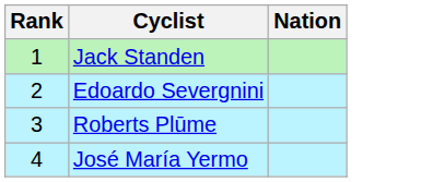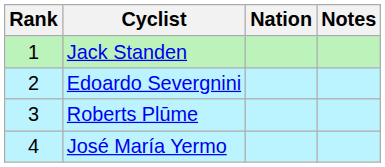 <table class="wikitable sortable" style="text-align:center;">
 <tr>
 <th>Rank</th>
 <th>Cyclist</th>
 <th>Nation</th>
+<th>Notes</th>
 </tr>
 <tr bgcolor=bbf3bb>
 <td>1</td>
 <td align=left><a href='#'>Jack Standen</a></td>
 <td align=left></td>
+<td></td>
 </tr>
 <tr bgcolor=bbf3ff>
 <td>2</td>
 <td align=left><a href='#'>Edoardo Severgnini</a></td>
 <td align=left></td>
+<td></td>
 </tr>
 <tr bgcolor=bbf3ff>
 <td>3</td>
 <td align=left><a href='#'>Roberts Plūme</a></td>
 <td align=left></td>
+<td></td>
 </tr>
 <tr bgcolor=bbf3ff>
 <td>4</td>
 <td align=left><a href='#'>José María Yermo</a></td>
 <td align=left></td>
+<td></td>
 </tr>
 </table>
